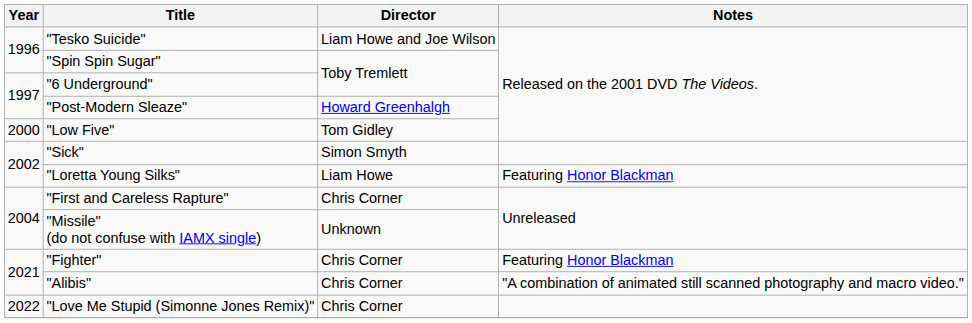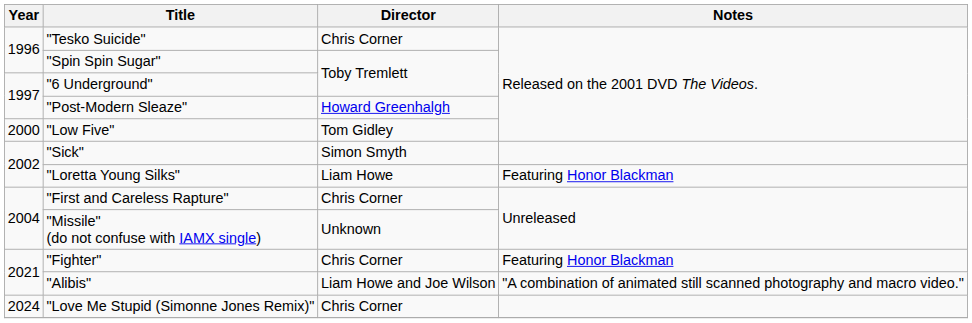 <table class="wikitable">
 <tr>
 <th>Year</th>
 <th>Title</th>
 <th>Director</th>
 <th>Notes</th>
 </tr>
 <tr>
 <td rowspan="2">1996</td>
 <td>"Tesko Suicide"</td>
-<td>Liam Howe and Joe Wilson</td>
+<td>Chris Corner</td>
 <td rowspan="5">Released on the 2001 DVD <em>The Videos</em>.</td>
 </tr>
 <tr>
 <td>"Spin Spin Sugar"</td>
 <td rowspan="2">Toby Tremlett</td>
 </tr>
 <tr>
 <td rowspan="2">1997</td>
 <td>"6 Underground"</td>
 </tr>
 <tr>
 <td>"Post-Modern Sleaze"</td>
 <td><a href='#'>Howard Greenhalgh</a></td>
 </tr>
 <tr>
 <td>2000</td>
 <td>"Low Five"</td>
 <td>Tom Gidley</td>
 </tr>
 <tr>
 <td rowspan="2">2002</td>
 <td>"Sick"</td>
 <td>Simon Smyth</td>
 <td></td>
 </tr>
 <tr>
 <td>"Loretta Young Silks"</td>
 <td>Liam Howe</td>
 <td>Featuring <a href='#'>Honor Blackman</a></td>
 </tr>
 <tr>
 <td rowspan="2">2004</td>
 <td>"First and Careless Rapture"</td>
 <td>Chris Corner</td>
 <td rowspan="2">Unreleased</td>
 </tr>
 <tr>
 <td>"Missile"<br>(do not confuse with <a href='#'>IAMX single</a>)</td>
 <td>Unknown</td>
 </tr>
 <tr>
 <td rowspan="2">2021</td>
 <td>"Fighter"</td>
 <td>Chris Corner</td>
 <td>Featuring <a href='#'>Honor Blackman</a></td>
 </tr>
 <tr>
 <td>"Alibis"</td>
-<td>Chris Corner</td>
+<td>Liam Howe and Joe Wilson</td>
 <td>"A combination of animated still scanned photography and macro video."</td>
 </tr>
 <tr>
-<td>2022</td>
+<td>2024</td>
 <td>"Love Me Stupid (Simonne Jones Remix)"</td>
 <td>Chris Corner</td>
 <td></td>
 </tr>
 <tr>
 </tr>
 </table>
